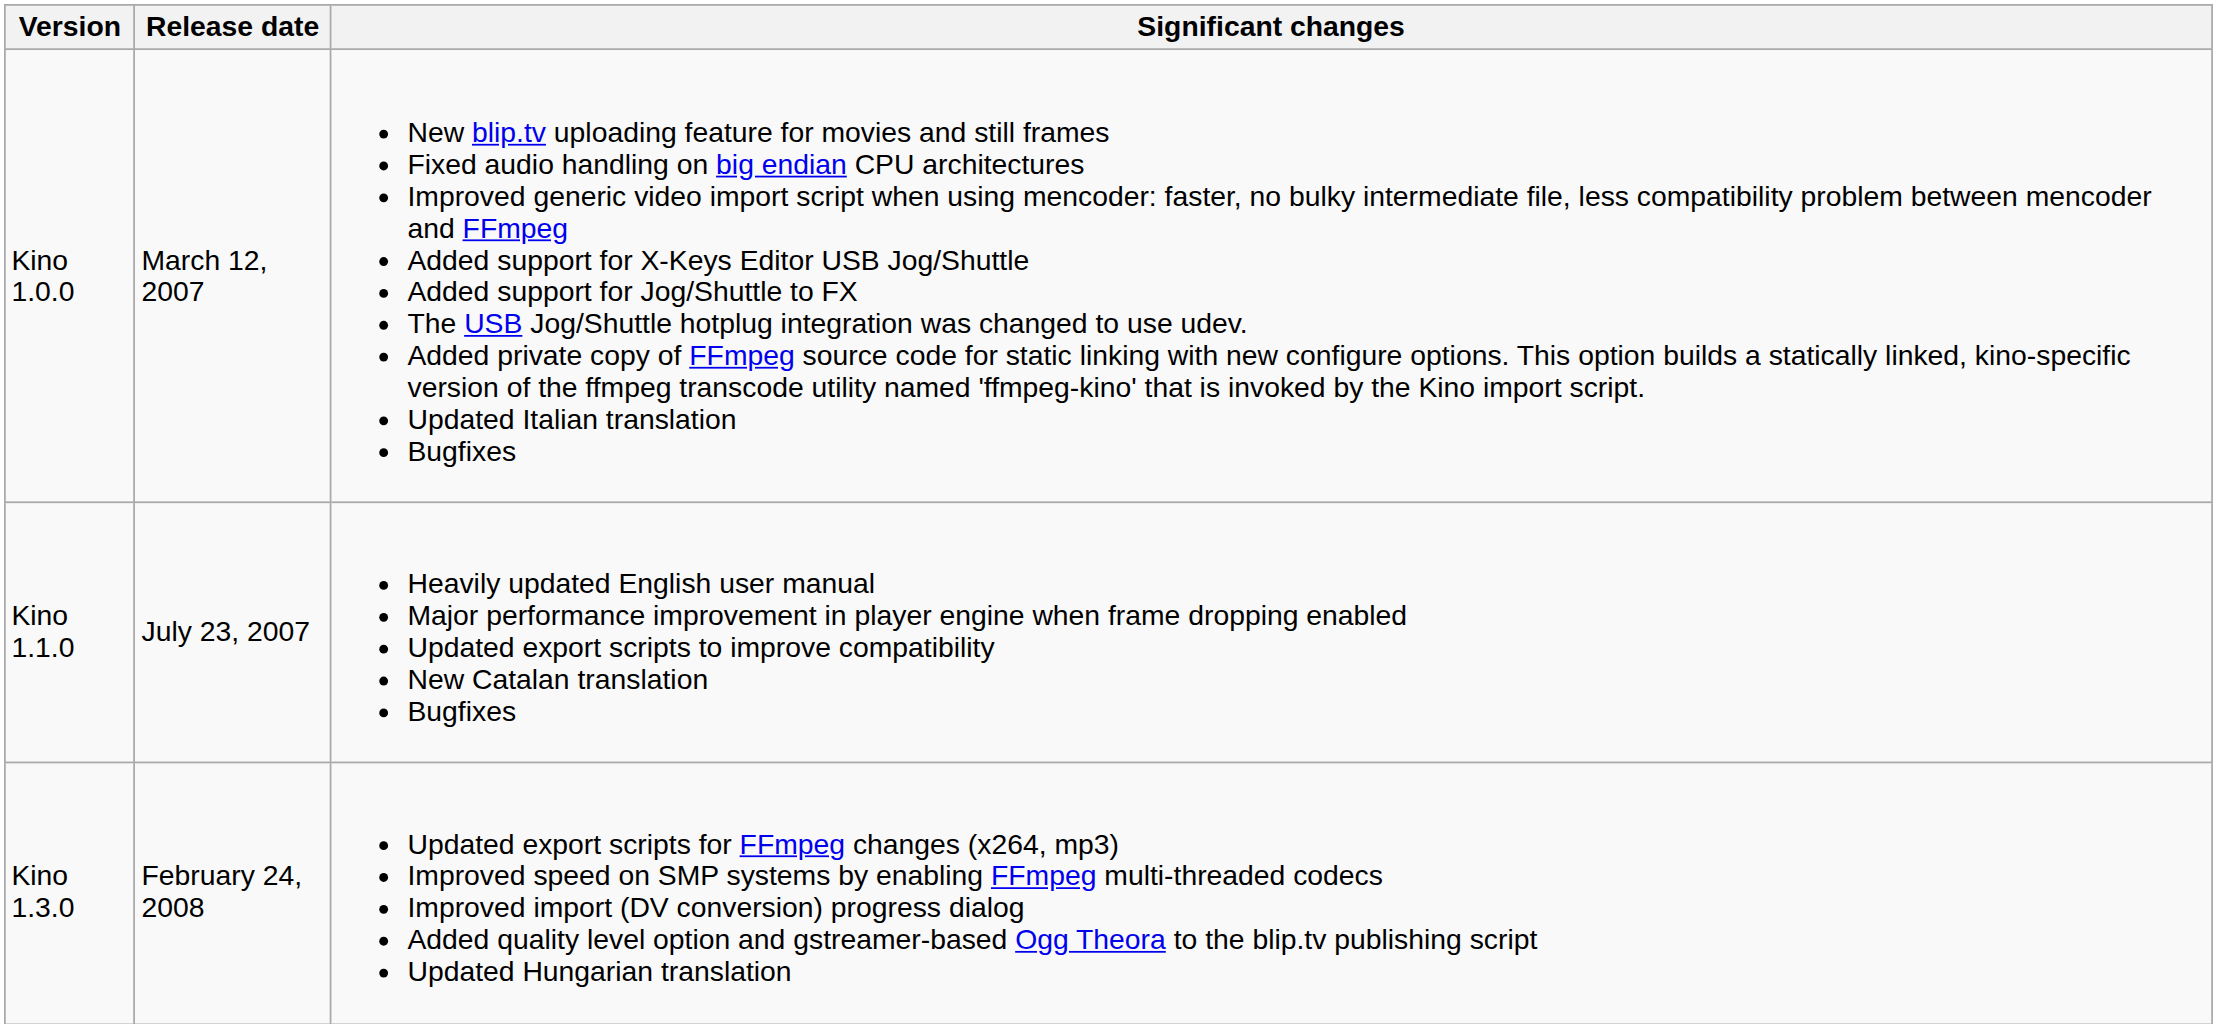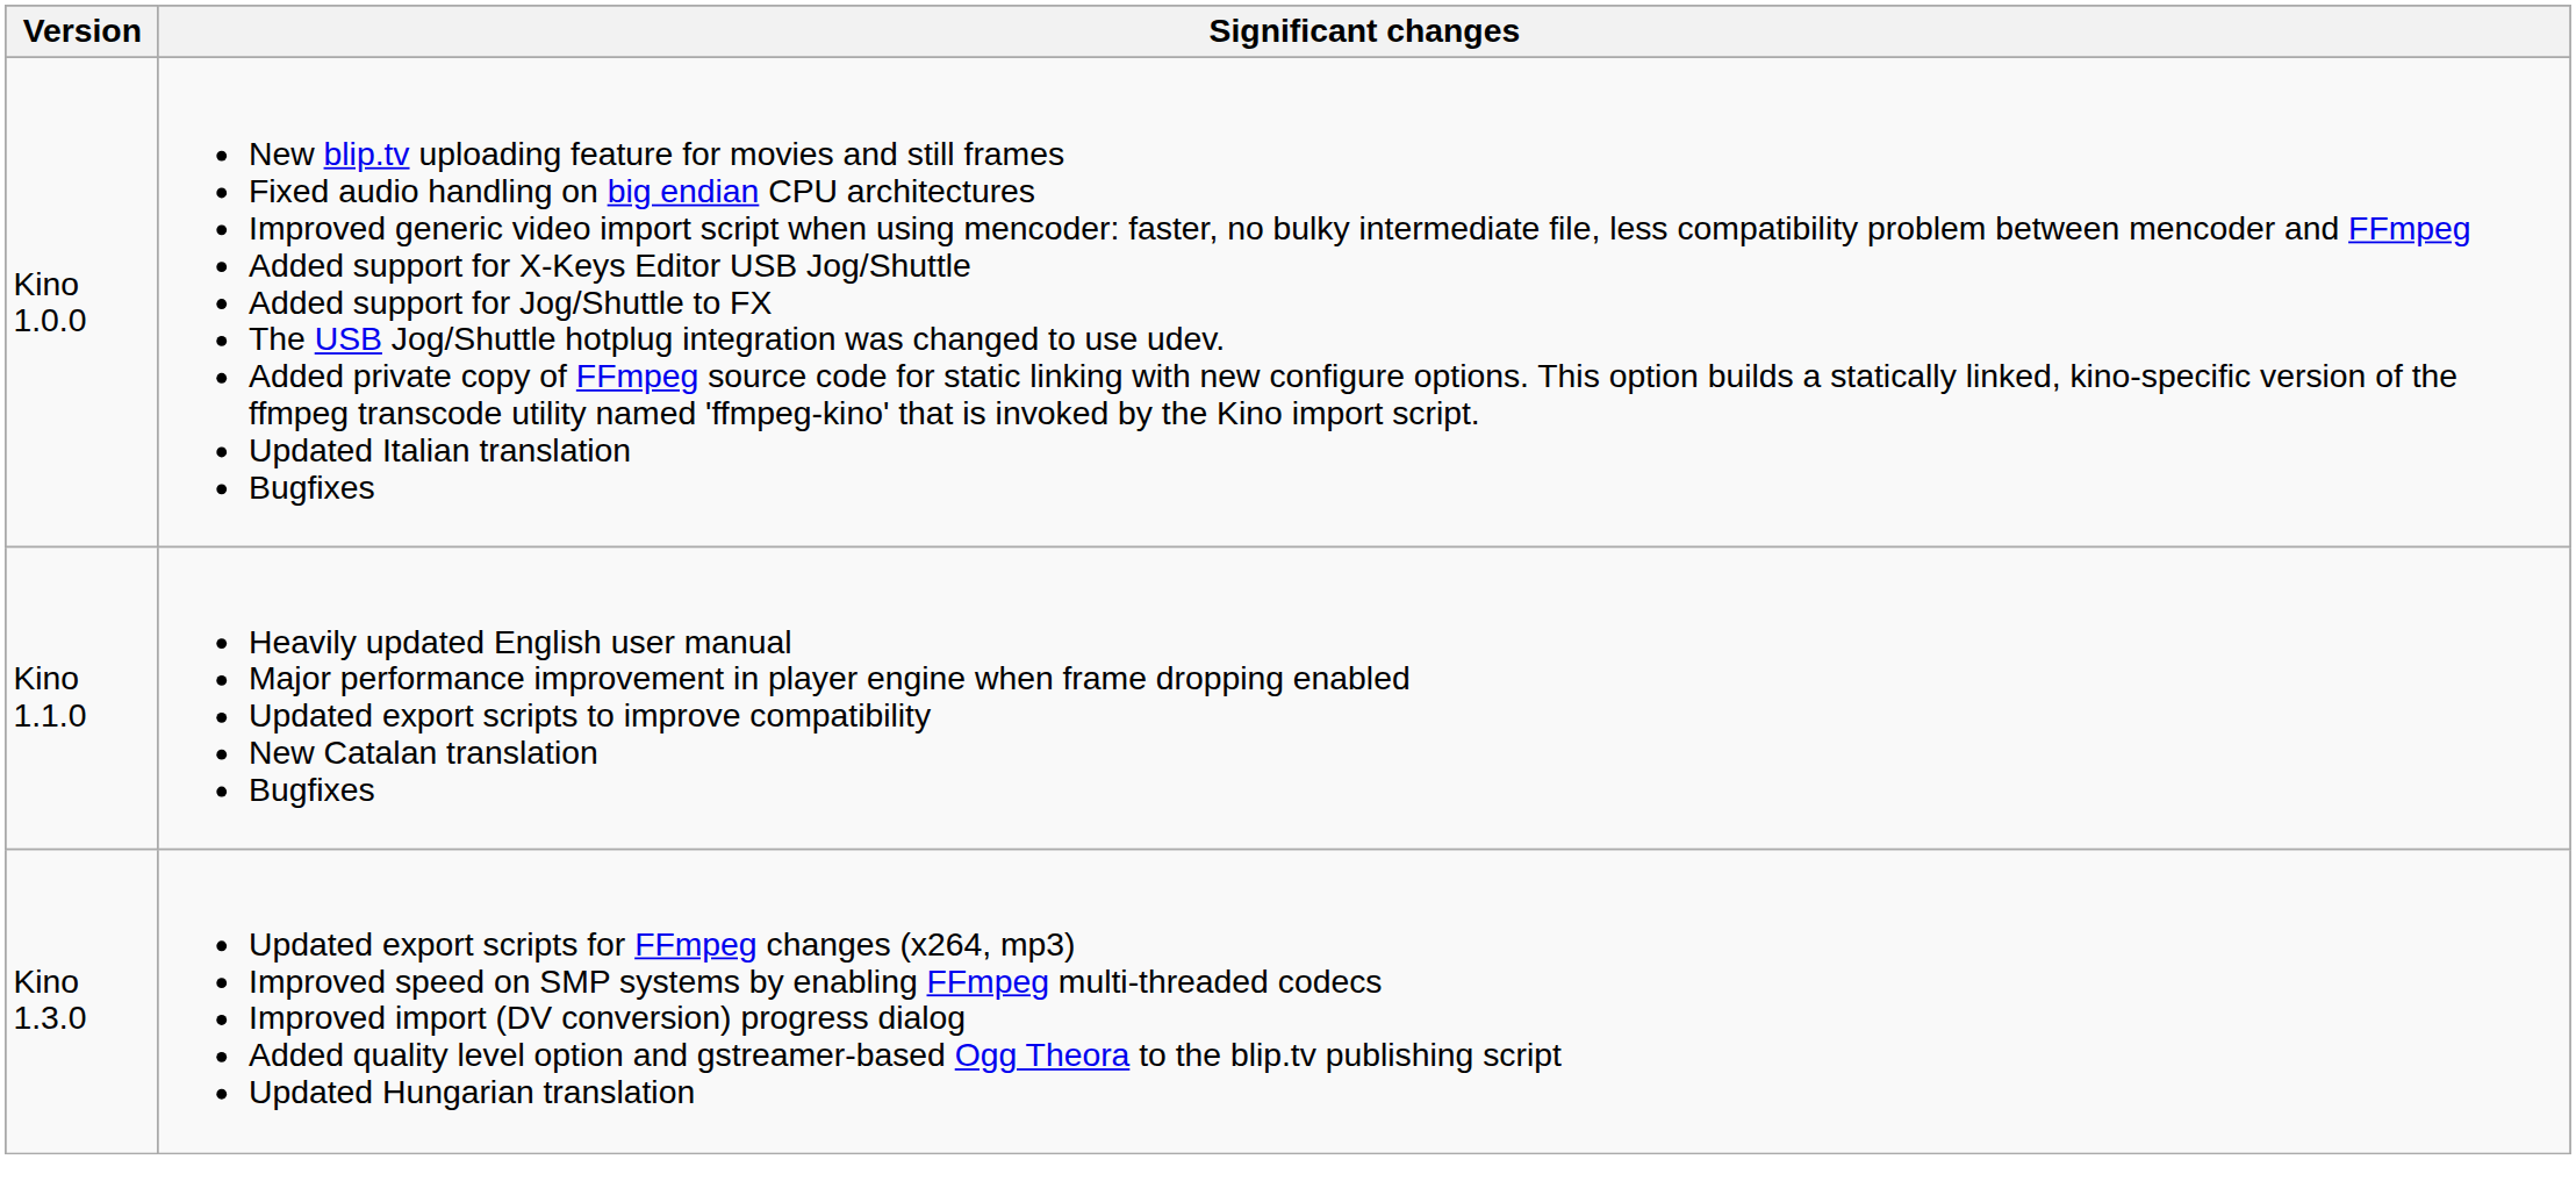 <table class="wikitable">
 <tr>
 <th>Version</th>
-<th>Release date</th>
 <th>Significant changes</th>
 </tr>
 <tr>
 <td>Kino 1.0.0</td>
-<td>March 12, 2007</td>
 <td><br><ul><li>New <a href='#'>blip.tv</a> uploading feature for movies and still frames</li><li>Fixed audio handling on <a href='#'>big endian</a> CPU architectures</li><li>Improved generic video import script when using mencoder: faster, no bulky intermediate file, less compatibility problem between mencoder and <a href='#'>FFmpeg</a></li><li>Added support for X-Keys Editor USB Jog/Shuttle</li><li>Added support for Jog/Shuttle to FX</li><li>The <a href='#'>USB</a> Jog/Shuttle hotplug integration was changed to use udev.</li><li>Added private copy of <a href='#'>FFmpeg</a> source code for static linking with new configure options. This option builds a statically linked, kino-specific version of the ffmpeg transcode utility named 'ffmpeg-kino' that is invoked by the Kino import script.</li><li>Updated Italian translation</li><li>Bugfixes</li></ul></td>
 </tr>
 <tr>
 <td>Kino 1.1.0</td>
-<td>July 23, 2007</td>
 <td><br><ul><li>Heavily updated English user manual</li><li>Major performance improvement in player engine when frame dropping enabled</li><li>Updated export scripts to improve compatibility</li><li>New Catalan translation</li><li>Bugfixes</li></ul></td>
 </tr>
 <tr>
 <td>Kino 1.3.0</td>
-<td>February 24, 2008</td>
 <td><br><ul><li>Updated export scripts for <a href='#'>FFmpeg</a> changes (x264, mp3)</li><li>Improved speed on SMP systems by enabling <a href='#'>FFmpeg</a> multi-threaded codecs</li><li>Improved import (DV conversion) progress dialog</li><li>Added quality level option  and gstreamer-based <a href='#'>Ogg Theora</a> to the blip.tv publishing script</li><li>Updated Hungarian translation</li></ul></td>
 </tr>
 </table>
